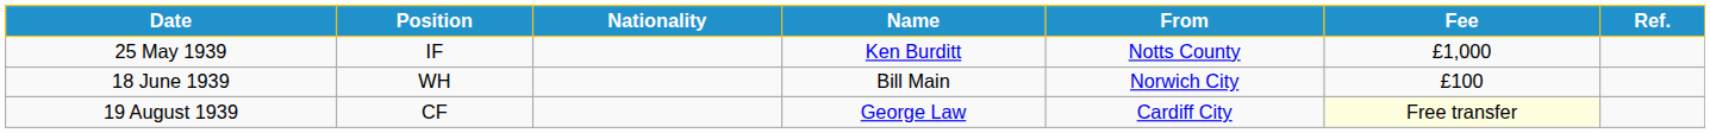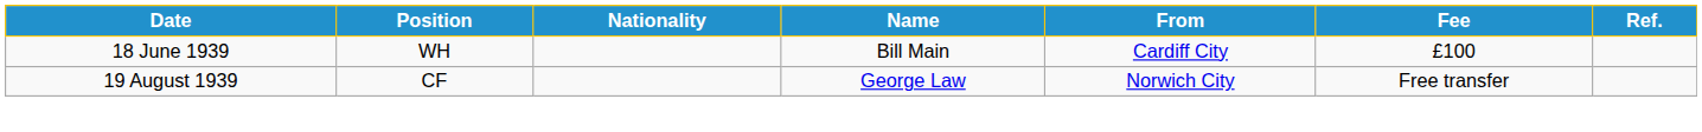 <table class="wikitable" style="text-align:center; font-size:90%; width:100%;">
 <tr>
 <th style="background:#2191CC; color:white; border:1px solid #F7C408; text-align:center;">Date</th>
 <th style="background:#2191CC; color:white; border:1px solid #F7C408; text-align:center;">Position</th>
 <th style="background:#2191CC; color:white; border:1px solid #F7C408; text-align:center;">Nationality</th>
 <th style="background:#2191CC; color:white; border:1px solid #F7C408; text-align:center;">Name</th>
 <th style="background:#2191CC; color:white; border:1px solid #F7C408; text-align:center;">From</th>
 <th style="background:#2191CC; color:white; border:1px solid #F7C408; text-align:center;">Fee</th>
 <th style="background:#2191CC; color:white; border:1px solid #F7C408; text-align:center;">Ref.</th>
 </tr>
 <tr>
-<td>25 May 1939</td>
-<td>IF</td>
-<td></td>
-<td><a href='#'>Ken Burditt</a></td>
-<td> <a href='#'>Notts County</a></td>
-<td>£1,000</td>
-<td></td>
-</tr>
-<tr>
 <td>18 June 1939</td>
 <td>WH</td>
 <td></td>
 <td>Bill Main</td>
-<td> <a href='#'>Norwich City</a></td>
+<td> <a href='#'>Cardiff City</a></td>
 <td>£100</td>
 <td></td>
 </tr>
 <tr>
 <td>19 August 1939</td>
 <td>CF</td>
 <td></td>
 <td><a href='#'>George Law</a></td>
-<td> <a href='#'>Cardiff City</a></td>
-<td style="background: lightyellow;">Free transfer</td>
+<td> <a href='#'>Norwich City</a></td>
+<td>Free transfer</td>
 <td></td>
 </tr>
 </table>
